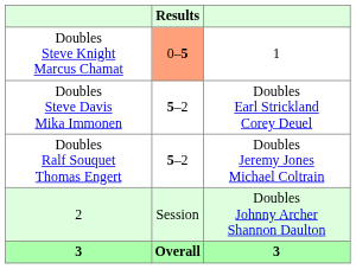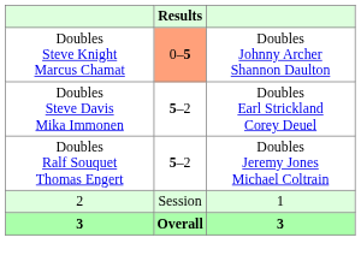 <table border="1" cellpadding="3" style="border-collapse: collapse;">
 <tr bgcolor="#ddffdd">
 <th width="160"></th>
 <th>Results</th>
 <th width="160"></th>
 </tr>
 <tr>
 <td align="center">Doubles<br><a href='#'>Steve Knight</a><br><a href='#'>Marcus Chamat</a></td>
 <td align="center" style="background: lightsalmon;">0–<strong>5</strong></td>
-<td align="center">1</td>
+<td align="center">Doubles<br><a href='#'>Johnny Archer</a><br><a href='#'>Shannon Daulton</a></td>
 </tr>
 <tr>
 <td align="center">Doubles<br><a href='#'>Steve Davis</a><br><a href='#'>Mika Immonen</a></td>
 <td align="center"><strong>5</strong>–2</td>
 <td align="center">Doubles<br><a href='#'>Earl Strickland</a><br><a href='#'>Corey Deuel</a></td>
 </tr>
 <tr>
 <td align="center">Doubles<br><a href='#'>Ralf Souquet</a><br><a href='#'>Thomas Engert</a></td>
 <td align="center"><strong>5</strong>–2</td>
 <td align="center">Doubles<br><a href='#'>Jeremy Jones</a><br><a href='#'>Michael Coltrain</a></td>
 </tr>
 <tr bgcolor="#ddffdd">
 <td align="center">2</td>
 <td align="center">Session</td>
-<td align="center">Doubles<br><a href='#'>Johnny Archer</a><br><a href='#'>Shannon Daulton</a></td>
+<td align="center">1</td>
 </tr>
 <tr bgcolor="#aaffaa">
 <th align="center">3</th>
 <th align="center">Overall</th>
 <th align="center">3</th>
 </tr>
 </table>
